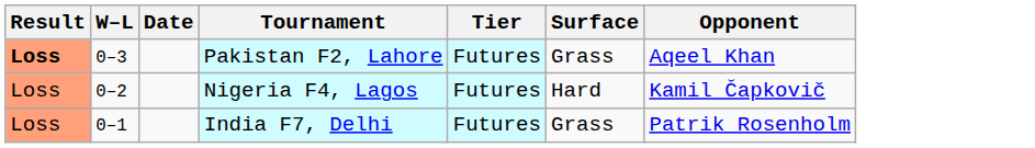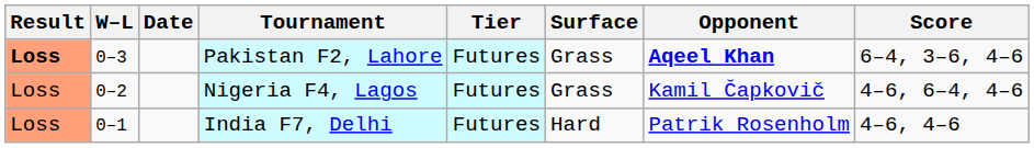 <table class="sortable wikitable">
 <tr>
 <th>Result</th>
 <th class="unsortable">W–L</th>
 <th>Date</th>
 <th>Tournament</th>
 <th>Tier</th>
 <th>Surface</th>
 <th>Opponent</th>
+<th class="unsortable">Score</th>
 </tr>
 <tr>
 <td bgcolor=FFA07A><strong>Loss</strong></td>
 <td><small>0–3</small></td>
 <td></td>
 <td style="background:#cffcff;">Pakistan F2, <a href='#'>Lahore</a></td>
 <td style="background:#cffcff;">Futures</td>
 <td>Grass</td>
-<td> <a href='#'>Aqeel Khan</a></td>
+<td><strong> <a href='#'>Aqeel Khan</a></strong></td>
+<td>6–4, 3–6, 4–6</td>
 </tr>
 <tr>
 <td bgcolor=FFA07A>Loss</td>
 <td><small>0–2</small></td>
 <td></td>
 <td style="background:#cffcff;">Nigeria F4, <a href='#'>Lagos</a></td>
 <td style="background:#cffcff;">Futures</td>
-<td>Hard</td>
+<td>Grass</td>
 <td> <a href='#'>Kamil Čapkovič</a></td>
+<td>4–6, 6–4, 4–6</td>
 </tr>
 <tr>
 <td bgcolor=FFA07A>Loss</td>
 <td><small>0–1</small></td>
 <td></td>
 <td style="background:#cffcff;">India F7, <a href='#'>Delhi</a></td>
 <td style="background:#cffcff;">Futures</td>
-<td>Grass</td>
+<td>Hard</td>
 <td> <a href='#'>Patrik Rosenholm</a></td>
+<td>4–6, 4–6</td>
 </tr>
 </table>
